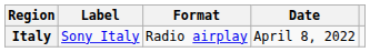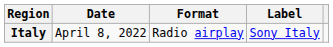 <table class="wikitable plainrowheaders">
 <tr>
 <th scope="col">Region</th>
+<th scope="col">Date</th>
+<th scope="col">Format</th>
 <th scope="col">Label</th>
-<th scope="col">Format</th>
-<th scope="col">Date</th>
 <th scope="col"></th>
 </tr>
 <tr>
 <th scope="row">Italy</th>
+<td>April 8, 2022</td>
+<td>Radio <a href='#'>airplay</a></td>
 <td><a href='#'>Sony Italy</a></td>
-<td>Radio <a href='#'>airplay</a></td>
-<td>April 8, 2022</td>
 <td></td>
 </tr>
 </table>
